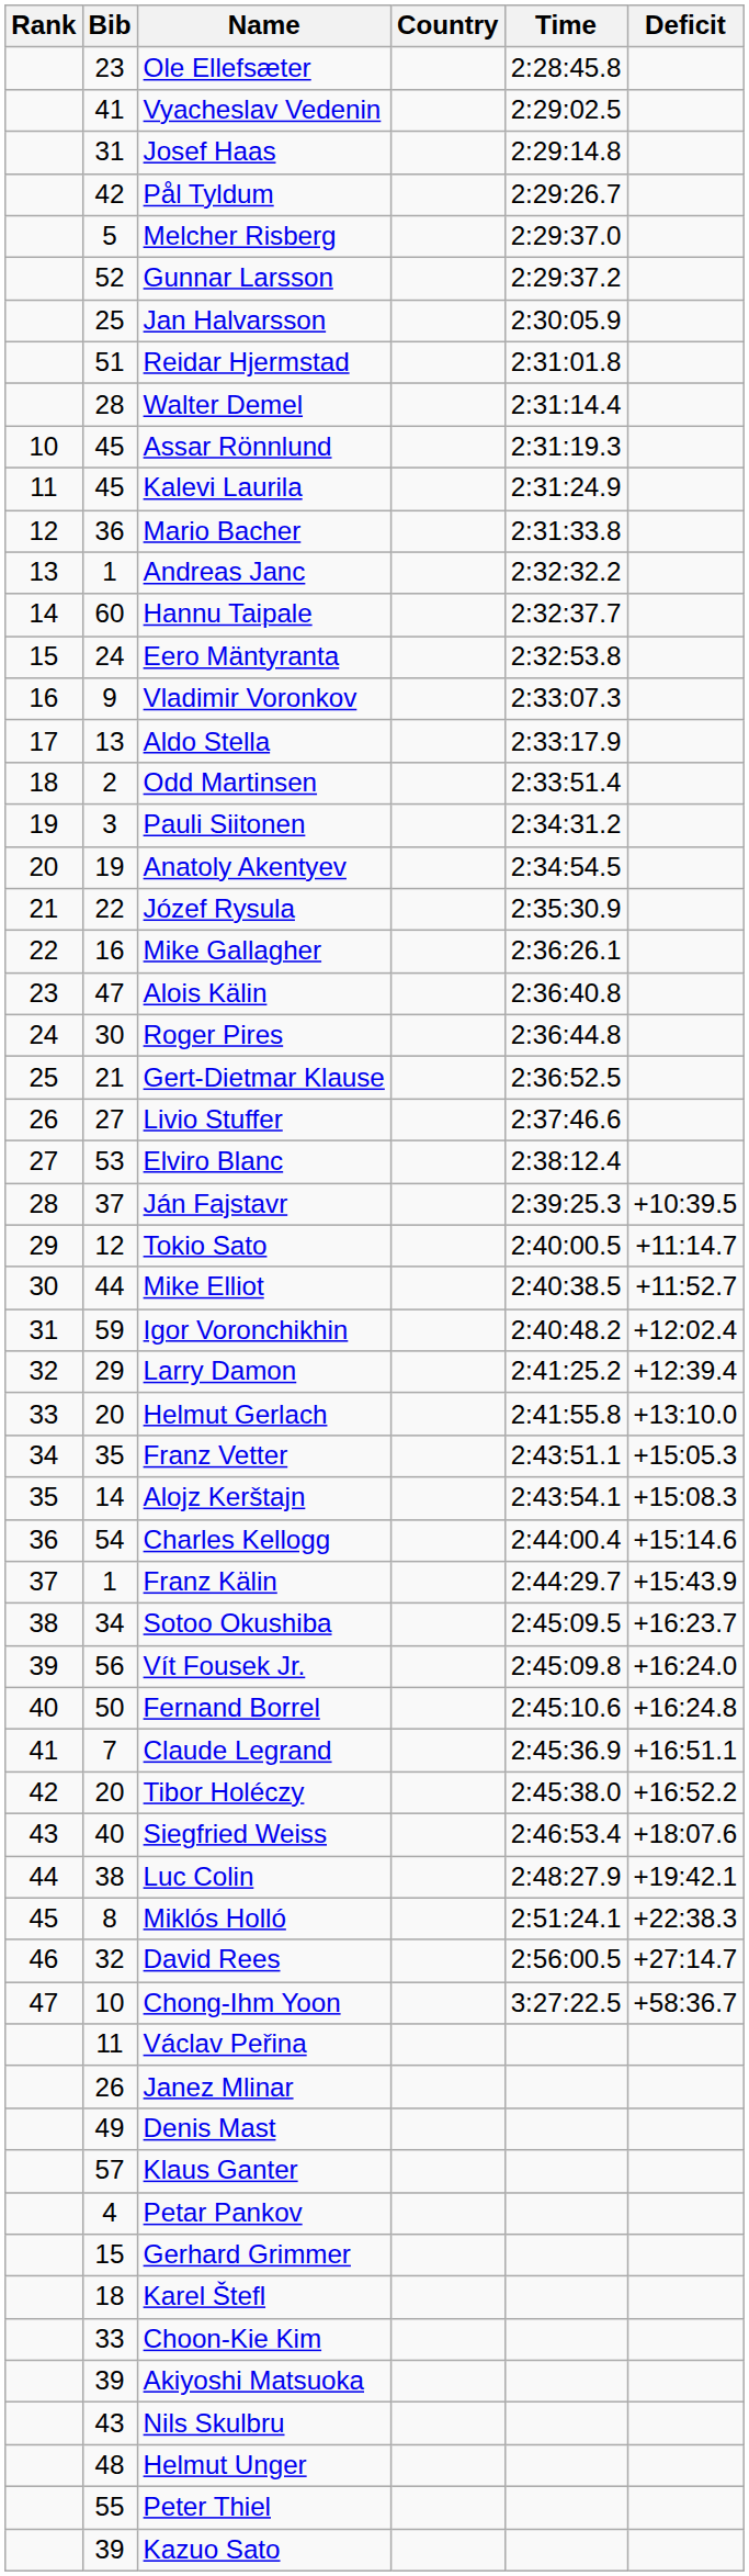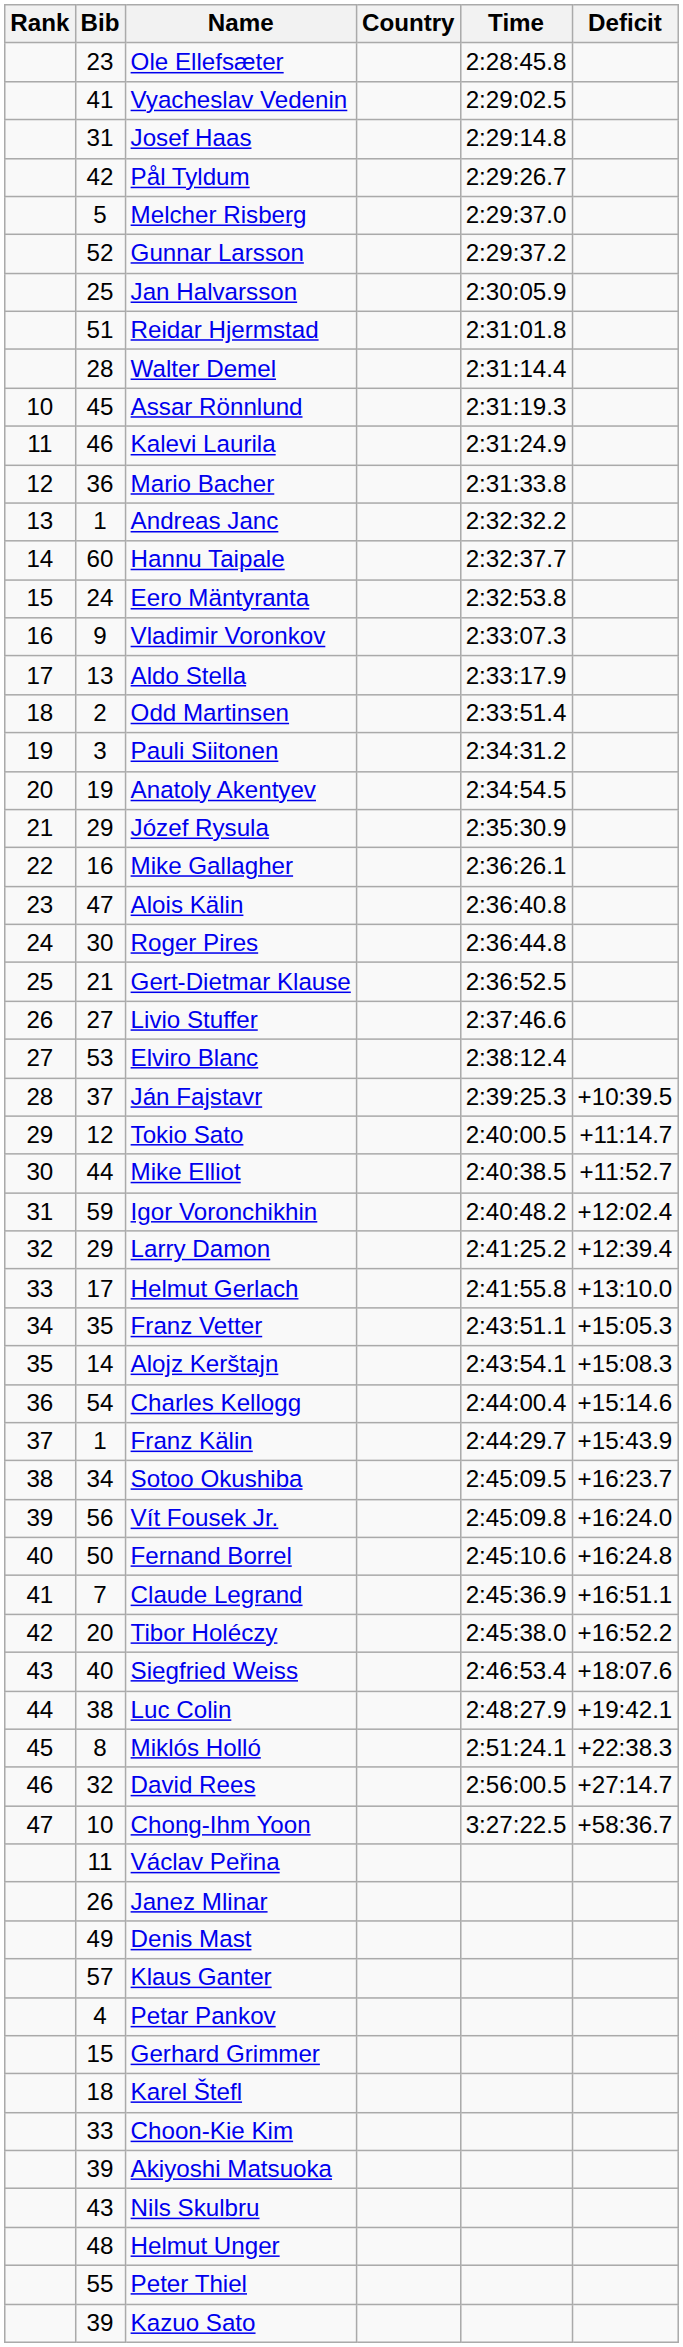 <table class="wikitable sortable" style="text-align:center">
 <tr>
 <th>Rank</th>
 <th>Bib</th>
 <th>Name</th>
 <th>Country</th>
 <th>Time</th>
 <th>Deficit</th>
 </tr>
 <tr>
 <td></td>
 <td>23</td>
 <td style="text-align:left;"><a href='#'>Ole Ellefsæter</a></td>
 <td style="text-align:left;"></td>
 <td>2:28:45.8</td>
 <td></td>
 </tr>
 <tr>
 <td></td>
 <td>41</td>
 <td style="text-align:left;"><a href='#'>Vyacheslav Vedenin</a></td>
 <td style="text-align:left;"></td>
 <td>2:29:02.5</td>
 <td align=right></td>
 </tr>
 <tr>
 <td></td>
 <td>31</td>
 <td style="text-align:left;"><a href='#'>Josef Haas</a></td>
 <td style="text-align:left;"></td>
 <td>2:29:14.8</td>
 <td align=right></td>
 </tr>
 <tr>
 <td></td>
 <td>42</td>
 <td style="text-align:left;"><a href='#'>Pål Tyldum</a></td>
 <td style="text-align:left;"></td>
 <td>2:29:26.7</td>
 <td align=right></td>
 </tr>
 <tr>
 <td></td>
 <td>5</td>
 <td style="text-align:left;"><a href='#'>Melcher Risberg</a></td>
 <td style="text-align:left;"></td>
 <td>2:29:37.0</td>
 <td align=right></td>
 </tr>
 <tr>
 <td></td>
 <td>52</td>
 <td style="text-align:left;"><a href='#'>Gunnar Larsson</a></td>
 <td style="text-align:left;"></td>
 <td>2:29:37.2</td>
 <td align=right></td>
 </tr>
 <tr>
 <td></td>
 <td>25</td>
 <td style="text-align:left;"><a href='#'>Jan Halvarsson</a></td>
 <td style="text-align:left;"></td>
 <td>2:30:05.9</td>
 <td align=right></td>
 </tr>
 <tr>
 <td></td>
 <td>51</td>
 <td style="text-align:left;"><a href='#'>Reidar Hjermstad</a></td>
 <td style="text-align:left;"></td>
 <td>2:31:01.8</td>
 <td align=right></td>
 </tr>
 <tr>
 <td></td>
 <td>28</td>
 <td style="text-align:left;"><a href='#'>Walter Demel</a></td>
 <td style="text-align:left;"></td>
 <td>2:31:14.4</td>
 <td align=right></td>
 </tr>
 <tr>
 <td>10</td>
 <td>45</td>
 <td style="text-align:left;"><a href='#'>Assar Rönnlund</a></td>
 <td style="text-align:left;"></td>
 <td>2:31:19.3</td>
 <td align=right></td>
 </tr>
 <tr>
 <td>11</td>
-<td>45</td>
+<td>46</td>
 <td style="text-align:left;"><a href='#'>Kalevi Laurila</a></td>
 <td style="text-align:left;"></td>
 <td>2:31:24.9</td>
 <td align=right></td>
 </tr>
 <tr>
 <td>12</td>
 <td>36</td>
 <td style="text-align:left;"><a href='#'>Mario Bacher</a></td>
 <td style="text-align:left;"></td>
 <td>2:31:33.8</td>
 <td align=right></td>
 </tr>
 <tr>
 <td>13</td>
 <td>1</td>
 <td style="text-align:left;"><a href='#'>Andreas Janc</a></td>
 <td style="text-align:left;"></td>
 <td>2:32:32.2</td>
 <td align=right></td>
 </tr>
 <tr>
 <td>14</td>
 <td>60</td>
 <td style="text-align:left;"><a href='#'>Hannu Taipale</a></td>
 <td style="text-align:left;"></td>
 <td>2:32:37.7</td>
 <td align=right></td>
 </tr>
 <tr>
 <td>15</td>
 <td>24</td>
 <td style="text-align:left;"><a href='#'>Eero Mäntyranta</a></td>
 <td style="text-align:left;"></td>
 <td>2:32:53.8</td>
 <td align=right></td>
 </tr>
 <tr>
 <td>16</td>
 <td>9</td>
 <td style="text-align:left;"><a href='#'>Vladimir Voronkov</a></td>
 <td style="text-align:left;"></td>
 <td>2:33:07.3</td>
 <td align=right></td>
 </tr>
 <tr>
 <td>17</td>
 <td>13</td>
 <td style="text-align:left;"><a href='#'>Aldo Stella</a></td>
 <td style="text-align:left;"></td>
 <td>2:33:17.9</td>
 <td align=right></td>
 </tr>
 <tr>
 <td>18</td>
 <td>2</td>
 <td style="text-align:left;"><a href='#'>Odd Martinsen</a></td>
 <td style="text-align:left;"></td>
 <td>2:33:51.4</td>
 <td align=right></td>
 </tr>
 <tr>
 <td>19</td>
 <td>3</td>
 <td style="text-align:left;"><a href='#'>Pauli Siitonen</a></td>
 <td style="text-align:left;"></td>
 <td>2:34:31.2</td>
 <td align=right></td>
 </tr>
 <tr>
 <td>20</td>
 <td>19</td>
 <td style="text-align:left;"><a href='#'>Anatoly Akentyev</a></td>
 <td style="text-align:left;"></td>
 <td>2:34:54.5</td>
 <td align=right></td>
 </tr>
 <tr>
 <td>21</td>
-<td>22</td>
+<td>29</td>
 <td style="text-align:left;"><a href='#'>Józef Rysula</a></td>
 <td style="text-align:left;"></td>
 <td>2:35:30.9</td>
 <td align=right></td>
 </tr>
 <tr>
 <td>22</td>
 <td>16</td>
 <td style="text-align:left;"><a href='#'>Mike Gallagher</a></td>
 <td style="text-align:left;"></td>
 <td>2:36:26.1</td>
 <td align=right></td>
 </tr>
 <tr>
 <td>23</td>
 <td>47</td>
 <td style="text-align:left;"><a href='#'>Alois Kälin</a></td>
 <td style="text-align:left;"></td>
 <td>2:36:40.8</td>
 <td align=right></td>
 </tr>
 <tr>
 <td>24</td>
 <td>30</td>
 <td style="text-align:left;"><a href='#'>Roger Pires</a></td>
 <td style="text-align:left;"></td>
 <td>2:36:44.8</td>
 <td align=right></td>
 </tr>
 <tr>
 <td>25</td>
 <td>21</td>
 <td style="text-align:left;"><a href='#'>Gert-Dietmar Klause</a></td>
 <td style="text-align:left;"></td>
 <td>2:36:52.5</td>
 <td align=right></td>
 </tr>
 <tr>
 <td>26</td>
 <td>27</td>
 <td style="text-align:left;"><a href='#'>Livio Stuffer</a></td>
 <td style="text-align:left;"></td>
 <td>2:37:46.6</td>
 <td align=right></td>
 </tr>
 <tr>
 <td>27</td>
 <td>53</td>
 <td style="text-align:left;"><a href='#'>Elviro Blanc</a></td>
 <td style="text-align:left;"></td>
 <td>2:38:12.4</td>
 <td align=right></td>
 </tr>
 <tr>
 <td>28</td>
 <td>37</td>
 <td style="text-align:left;"><a href='#'>Ján Fajstavr</a></td>
 <td style="text-align:left;"></td>
 <td>2:39:25.3</td>
 <td align=right>+10:39.5</td>
 </tr>
 <tr>
 <td>29</td>
 <td>12</td>
 <td style="text-align:left;"><a href='#'>Tokio Sato</a></td>
 <td style="text-align:left;"></td>
 <td>2:40:00.5</td>
 <td align=right>+11:14.7</td>
 </tr>
 <tr>
 <td>30</td>
 <td>44</td>
 <td style="text-align:left;"><a href='#'>Mike Elliot</a></td>
 <td style="text-align:left;"></td>
 <td>2:40:38.5</td>
 <td align=right>+11:52.7</td>
 </tr>
 <tr>
 <td>31</td>
 <td>59</td>
 <td style="text-align:left;"><a href='#'>Igor Voronchikhin</a></td>
 <td style="text-align:left;"></td>
 <td>2:40:48.2</td>
 <td align=right>+12:02.4</td>
 </tr>
 <tr>
 <td>32</td>
 <td>29</td>
 <td style="text-align:left;"><a href='#'>Larry Damon</a></td>
 <td style="text-align:left;"></td>
 <td>2:41:25.2</td>
 <td align=right>+12:39.4</td>
 </tr>
 <tr>
 <td>33</td>
-<td>20</td>
+<td>17</td>
 <td style="text-align:left;"><a href='#'>Helmut Gerlach</a></td>
 <td style="text-align:left;"></td>
 <td>2:41:55.8</td>
 <td align=right>+13:10.0</td>
 </tr>
 <tr>
 <td>34</td>
 <td>35</td>
 <td style="text-align:left;"><a href='#'>Franz Vetter</a></td>
 <td style="text-align:left;"></td>
 <td>2:43:51.1</td>
 <td align=right>+15:05.3</td>
 </tr>
 <tr>
 <td>35</td>
 <td>14</td>
 <td style="text-align:left;"><a href='#'>Alojz Kerštajn</a></td>
 <td style="text-align:left;"></td>
 <td>2:43:54.1</td>
 <td align=right>+15:08.3</td>
 </tr>
 <tr>
 <td>36</td>
 <td>54</td>
 <td style="text-align:left;"><a href='#'>Charles Kellogg</a></td>
 <td style="text-align:left;"></td>
 <td>2:44:00.4</td>
 <td align=right>+15:14.6</td>
 </tr>
 <tr>
 <td>37</td>
 <td>1</td>
 <td style="text-align:left;"><a href='#'>Franz Kälin</a></td>
 <td style="text-align:left;"></td>
 <td>2:44:29.7</td>
 <td align=right>+15:43.9</td>
 </tr>
 <tr>
 <td>38</td>
 <td>34</td>
 <td style="text-align:left;"><a href='#'>Sotoo Okushiba</a></td>
 <td style="text-align:left;"></td>
 <td>2:45:09.5</td>
 <td align=right>+16:23.7</td>
 </tr>
 <tr>
 <td>39</td>
 <td>56</td>
 <td style="text-align:left;"><a href='#'>Vít Fousek Jr.</a></td>
 <td style="text-align:left;"></td>
 <td>2:45:09.8</td>
 <td align=right>+16:24.0</td>
 </tr>
 <tr>
 <td>40</td>
 <td>50</td>
 <td style="text-align:left;"><a href='#'>Fernand Borrel</a></td>
 <td style="text-align:left;"></td>
 <td>2:45:10.6</td>
 <td align=right>+16:24.8</td>
 </tr>
 <tr>
 <td>41</td>
 <td>7</td>
 <td style="text-align:left;"><a href='#'>Claude Legrand</a></td>
 <td style="text-align:left;"></td>
 <td>2:45:36.9</td>
 <td align=right>+16:51.1</td>
 </tr>
 <tr>
 <td>42</td>
 <td>20</td>
 <td style="text-align:left;"><a href='#'>Tibor Holéczy</a></td>
 <td style="text-align:left;"></td>
 <td>2:45:38.0</td>
 <td align=right>+16:52.2</td>
 </tr>
 <tr>
 <td>43</td>
 <td>40</td>
 <td style="text-align:left;"><a href='#'>Siegfried Weiss</a></td>
 <td style="text-align:left;"></td>
 <td>2:46:53.4</td>
 <td align=right>+18:07.6</td>
 </tr>
 <tr>
 <td>44</td>
 <td>38</td>
 <td style="text-align:left;"><a href='#'>Luc Colin</a></td>
 <td style="text-align:left;"></td>
 <td>2:48:27.9</td>
 <td align=right>+19:42.1</td>
 </tr>
 <tr>
 <td>45</td>
 <td>8</td>
 <td style="text-align:left;"><a href='#'>Miklós Holló</a></td>
 <td style="text-align:left;"></td>
 <td>2:51:24.1</td>
 <td align=right>+22:38.3</td>
 </tr>
 <tr>
 <td>46</td>
 <td>32</td>
 <td style="text-align:left;"><a href='#'>David Rees</a></td>
 <td style="text-align:left;"></td>
 <td>2:56:00.5</td>
 <td align=right>+27:14.7</td>
 </tr>
 <tr>
 <td>47</td>
 <td>10</td>
 <td style="text-align:left;"><a href='#'>Chong-Ihm Yoon</a></td>
 <td style="text-align:left;"></td>
 <td>3:27:22.5</td>
 <td align=right>+58:36.7</td>
 </tr>
 <tr>
 <td></td>
 <td>11</td>
 <td style="text-align:left;"><a href='#'>Václav Peřina</a></td>
 <td style="text-align:left;"></td>
 <td></td>
 <td></td>
 </tr>
 <tr>
 <td></td>
 <td>26</td>
 <td style="text-align:left;"><a href='#'>Janez Mlinar</a></td>
 <td style="text-align:left;"></td>
 <td></td>
 <td></td>
 </tr>
 <tr>
 <td></td>
 <td>49</td>
 <td style="text-align:left;"><a href='#'>Denis Mast</a></td>
 <td style="text-align:left;"></td>
 <td></td>
 <td></td>
 </tr>
 <tr>
 <td></td>
 <td>57</td>
 <td style="text-align:left;"><a href='#'>Klaus Ganter</a></td>
 <td style="text-align:left;"></td>
 <td></td>
 <td></td>
 </tr>
 <tr>
 <td></td>
 <td>4</td>
 <td style="text-align:left;"><a href='#'>Petar Pankov</a></td>
 <td style="text-align:left;"></td>
 <td></td>
 <td></td>
 </tr>
 <tr>
 <td></td>
 <td>15</td>
 <td style="text-align:left;"><a href='#'>Gerhard Grimmer</a></td>
 <td style="text-align:left;"></td>
 <td></td>
 <td></td>
 </tr>
 <tr>
 <td></td>
 <td>18</td>
 <td style="text-align:left;"><a href='#'>Karel Štefl</a></td>
 <td style="text-align:left;"></td>
 <td></td>
 <td></td>
 </tr>
 <tr>
 <td></td>
 <td>33</td>
 <td style="text-align:left;"><a href='#'>Choon-Kie Kim</a></td>
 <td style="text-align:left;"></td>
 <td></td>
 <td></td>
 </tr>
 <tr>
 <td></td>
 <td>39</td>
 <td style="text-align:left;"><a href='#'>Akiyoshi Matsuoka</a></td>
 <td style="text-align:left;"></td>
 <td></td>
 <td></td>
 </tr>
 <tr>
 <td></td>
 <td>43</td>
 <td style="text-align:left;"><a href='#'>Nils Skulbru</a></td>
 <td style="text-align:left;"></td>
 <td></td>
 <td></td>
 </tr>
 <tr>
 <td></td>
 <td>48</td>
 <td style="text-align:left;"><a href='#'>Helmut Unger</a></td>
 <td style="text-align:left;"></td>
 <td></td>
 <td></td>
 </tr>
 <tr>
 <td></td>
 <td>55</td>
 <td style="text-align:left;"><a href='#'>Peter Thiel</a></td>
 <td style="text-align:left;"></td>
 <td></td>
 <td></td>
 </tr>
 <tr>
 <td></td>
 <td>39</td>
 <td style="text-align:left;"><a href='#'>Kazuo Sato</a></td>
 <td style="text-align:left;"></td>
 <td></td>
 <td></td>
 </tr>
 </table>
